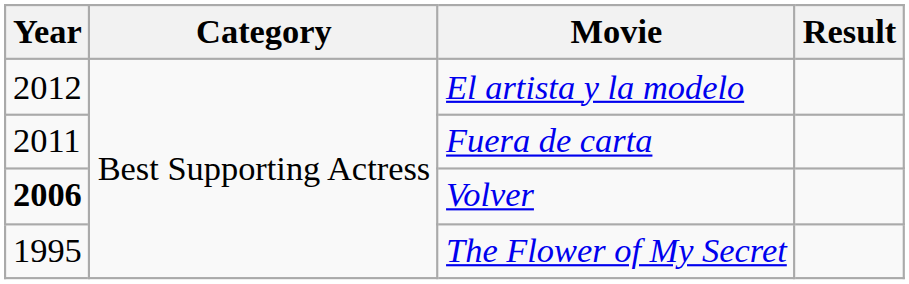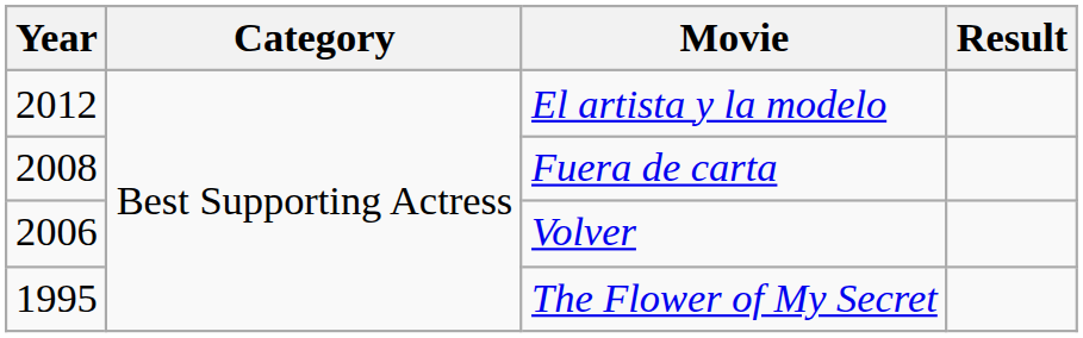 <table class=wikitable>
 <tr>
 <th>Year</th>
 <th>Category</th>
 <th>Movie</th>
 <th>Result</th>
 </tr>
 <tr>
 <td>2012</td>
 <td rowspan="4">Best Supporting Actress</td>
 <td><em><a href='#'>El artista y la modelo</a></em></td>
 <td></td>
 </tr>
 <tr>
-<td>2011</td>
+<td>2008</td>
 <td><em><a href='#'>Fuera de carta</a></em></td>
 <td></td>
 </tr>
 <tr>
-<td><strong>2006</strong></td>
+<td>2006</td>
 <td><em><a href='#'>Volver</a></em></td>
 <td></td>
 </tr>
 <tr>
 <td>1995</td>
 <td><em><a href='#'>The Flower of My Secret</a></em></td>
 <td></td>
 </tr>
 </table>
